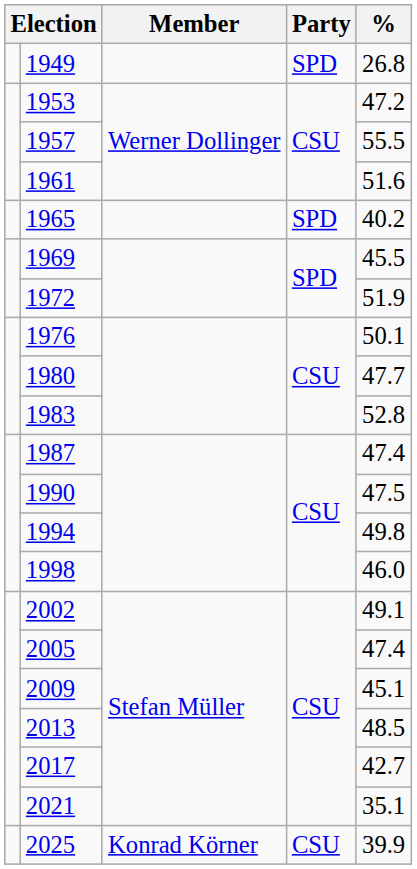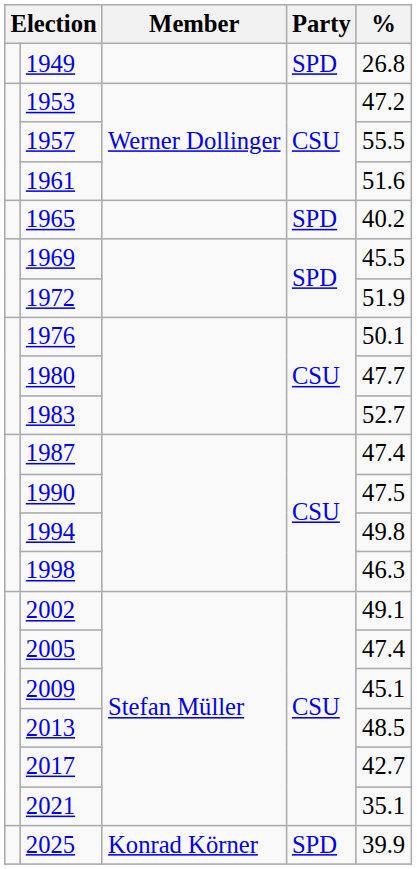 <table class=wikitable>
 <tr>
 <th colspan=2>Election</th>
 <th>Member</th>
 <th>Party</th>
 <th>%</th>
 </tr>
 <tr>
 <td bgcolor=></td>
 <td><a href='#'>1949</a></td>
 <td></td>
 <td><a href='#'>SPD</a></td>
 <td align=right>26.8</td>
 </tr>
 <tr>
 <td rowspan=3 bgcolor=></td>
 <td><a href='#'>1953</a></td>
 <td rowspan=3><a href='#'>Werner Dollinger</a></td>
 <td rowspan=3><a href='#'>CSU</a></td>
 <td align=right>47.2</td>
 </tr>
 <tr>
 <td><a href='#'>1957</a></td>
 <td align=right>55.5</td>
 </tr>
 <tr>
 <td><a href='#'>1961</a></td>
 <td align=right>51.6</td>
 </tr>
 <tr>
 <td bgcolor=></td>
 <td><a href='#'>1965</a></td>
 <td></td>
 <td><a href='#'>SPD</a></td>
 <td align=right>40.2</td>
 </tr>
 <tr>
 <td rowspan=2 bgcolor=></td>
 <td><a href='#'>1969</a></td>
 <td rowspan=2></td>
 <td rowspan=2><a href='#'>SPD</a></td>
 <td align=right>45.5</td>
 </tr>
 <tr>
 <td><a href='#'>1972</a></td>
 <td align=right>51.9</td>
 </tr>
 <tr>
 <td rowspan=3 bgcolor=></td>
 <td><a href='#'>1976</a></td>
 <td rowspan=3></td>
 <td rowspan=3><a href='#'>CSU</a></td>
 <td align=right>50.1</td>
 </tr>
 <tr>
 <td><a href='#'>1980</a></td>
 <td align=right>47.7</td>
 </tr>
 <tr>
 <td><a href='#'>1983</a></td>
-<td align=right>52.8</td>
+<td align=right>52.7</td>
 </tr>
 <tr>
 <td rowspan=4 bgcolor=></td>
 <td><a href='#'>1987</a></td>
 <td rowspan=4></td>
 <td rowspan=4><a href='#'>CSU</a></td>
 <td align=right>47.4</td>
 </tr>
 <tr>
 <td><a href='#'>1990</a></td>
 <td align=right>47.5</td>
 </tr>
 <tr>
 <td><a href='#'>1994</a></td>
 <td align=right>49.8</td>
 </tr>
 <tr>
 <td><a href='#'>1998</a></td>
-<td align=right>46.0</td>
+<td align=right>46.3</td>
 </tr>
 <tr>
 <td rowspan=6 bgcolor=></td>
 <td><a href='#'>2002</a></td>
 <td rowspan=6><a href='#'>Stefan Müller</a></td>
 <td rowspan=6><a href='#'>CSU</a></td>
 <td align=right>49.1</td>
 </tr>
 <tr>
 <td><a href='#'>2005</a></td>
 <td align=right>47.4</td>
 </tr>
 <tr>
 <td><a href='#'>2009</a></td>
 <td align=right>45.1</td>
 </tr>
 <tr>
 <td><a href='#'>2013</a></td>
 <td align=right>48.5</td>
 </tr>
 <tr>
 <td><a href='#'>2017</a></td>
 <td align=right>42.7</td>
 </tr>
 <tr>
 <td><a href='#'>2021</a></td>
 <td align=right>35.1</td>
 </tr>
 <tr>
 <td bgcolor=></td>
 <td><a href='#'>2025</a></td>
 <td><a href='#'>Konrad Körner</a></td>
-<td><a href='#'>CSU</a></td>
+<td><a href='#'>SPD</a></td>
 <td align=right>39.9</td>
 </tr>
 </table>
